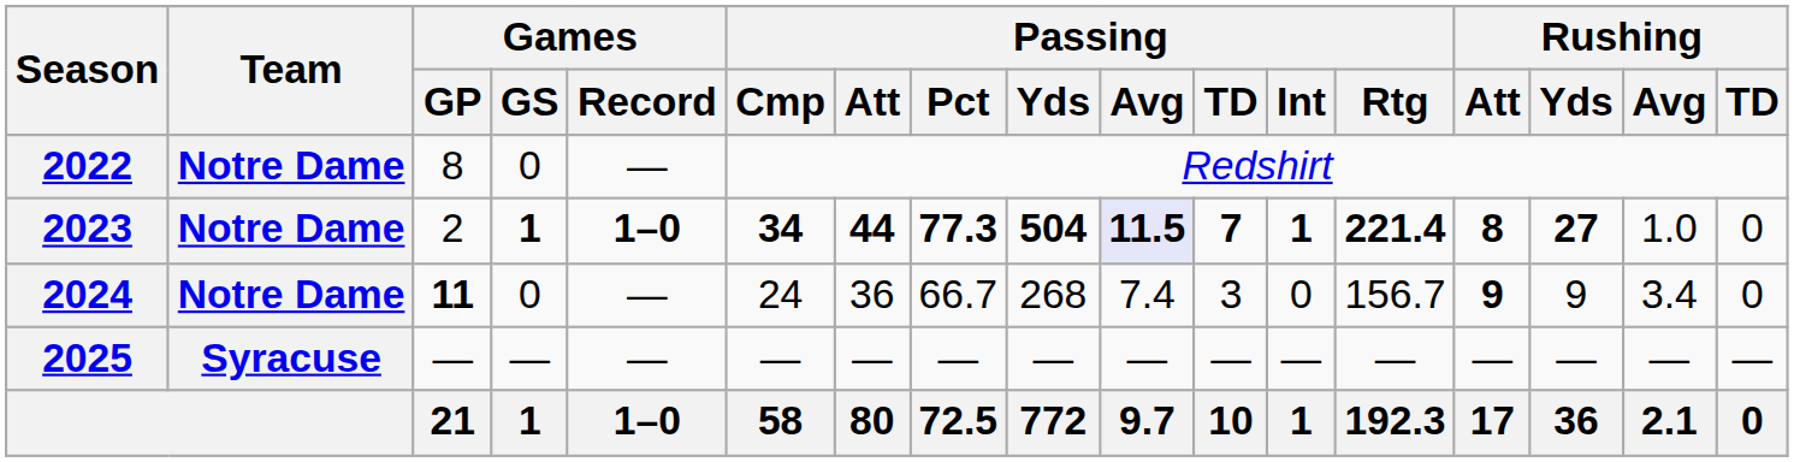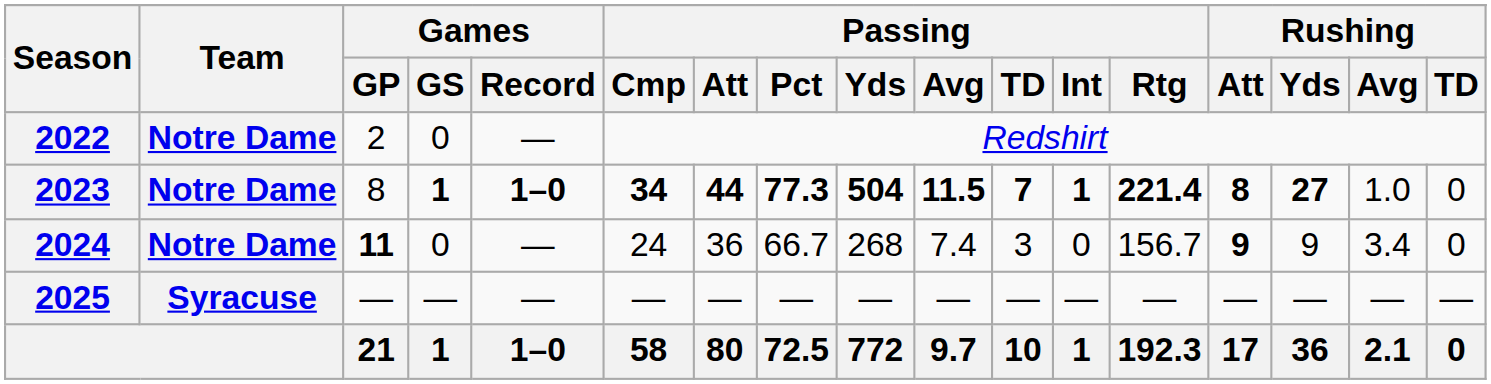 <table class="wikitable" style="text-align:center;">
 <tr>
 </tr>
 <tr>
 <th rowspan="2">Season</th>
 <th rowspan="2">Team</th>
 <th colspan="3">Games</th>
 <th colspan="8">Passing</th>
 <th colspan="4">Rushing</th>
 </tr>
 <tr>
 <th>GP</th>
 <th>GS</th>
 <th>Record</th>
 <th>Cmp</th>
 <th>Att</th>
 <th>Pct</th>
 <th>Yds</th>
 <th>Avg</th>
 <th>TD</th>
 <th>Int</th>
 <th>Rtg</th>
 <th>Att</th>
 <th>Yds</th>
 <th>Avg</th>
 <th>TD</th>
 </tr>
 <tr>
 <th><a href='#'>2022</a></th>
 <th><a href='#'>Notre Dame</a></th>
-<td>8</td>
+<td>2</td>
 <td>0</td>
 <td>—</td>
 <td colspan="13"> <em><a href='#'>Redshirt</a></em></td>
 </tr>
 <tr>
 <th><a href='#'>2023</a></th>
 <th><a href='#'>Notre Dame</a></th>
-<td>2</td>
+<td>8</td>
 <td><strong>1</strong></td>
 <td><strong>1–0</strong></td>
 <td><strong>34</strong></td>
 <td><strong>44</strong></td>
 <td><strong>77.3</strong></td>
 <td><strong>504</strong></td>
-<td style="background: lavender;"><strong>11.5</strong></td>
+<td><strong>11.5</strong></td>
 <td><strong>7</strong></td>
 <td><strong>1</strong></td>
 <td><strong>221.4</strong></td>
 <td><strong>8</strong></td>
 <td><strong>27</strong></td>
 <td>1.0</td>
 <td>0</td>
 </tr>
 <tr>
 <th><a href='#'>2024</a></th>
 <th><a href='#'>Notre Dame</a></th>
 <td><strong>11</strong></td>
 <td>0</td>
 <td>—</td>
 <td>24</td>
 <td>36</td>
 <td>66.7</td>
 <td>268</td>
 <td>7.4</td>
 <td>3</td>
 <td>0</td>
 <td>156.7</td>
 <td><strong>9</strong></td>
 <td>9</td>
 <td>3.4</td>
 <td>0</td>
 </tr>
 <tr>
 <th><a href='#'>2025</a></th>
 <th><a href='#'>Syracuse</a></th>
 <td>—</td>
 <td>—</td>
 <td>—</td>
 <td>—</td>
 <td>—</td>
 <td>—</td>
 <td>—</td>
 <td>—</td>
 <td>—</td>
 <td>—</td>
 <td>—</td>
 <td>—</td>
 <td>—</td>
 <td>—</td>
 <td>—</td>
 </tr>
 <tr>
 <th colspan="2"></th>
 <th>21</th>
 <th>1</th>
 <th>1–0</th>
 <th>58</th>
 <th>80</th>
 <th>72.5</th>
 <th>772</th>
 <th>9.7</th>
 <th>10</th>
 <th>1</th>
 <th>192.3</th>
 <th>17</th>
 <th>36</th>
 <th>2.1</th>
 <th>0</th>
 </tr>
 </table>
